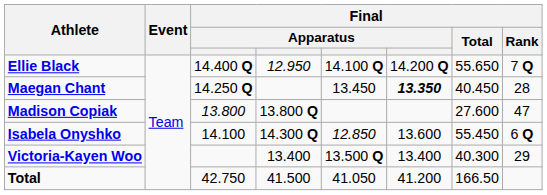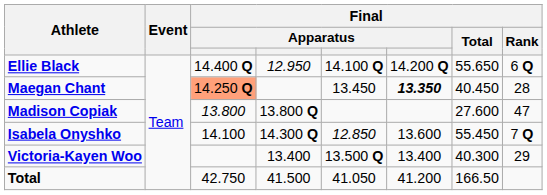 <table class="wikitable" style="font-size:90%">
 <tr>
 <th rowspan=3>Athlete</th>
 <th rowspan=3>Event</th>
 <th colspan=6>Final</th>
 </tr>
 <tr style="font-size:95%">
 <th colspan=4>Apparatus</th>
 <th rowspan=2>Total</th>
 <th rowspan=2>Rank</th>
 </tr>
 <tr style="font-size:95%">
 <th></th>
 <th></th>
 <th></th>
 <th></th>
 </tr>
 <tr align=center>
 <td align=left><strong><a href='#'>Ellie Black</a></strong></td>
 <td style="text-align:left;" rowspan="6"><a href='#'>Team</a></td>
 <td>14.400 <strong>Q</strong></td>
 <td><em>12.950</em></td>
 <td>14.100 <strong>Q</strong></td>
 <td>14.200 <strong>Q</strong></td>
 <td>55.650</td>
-<td>7 <strong>Q</strong></td>
+<td>6 <strong>Q</strong></td>
 </tr>
 <tr align=center>
 <td align=left><strong><a href='#'>Maegan Chant</a></strong></td>
-<td>14.250 <strong>Q</strong></td>
+<td style="background: lightsalmon;">14.250 <strong>Q</strong></td>
 <td></td>
 <td>13.450</td>
 <td><strong><em>13.350</em></strong></td>
 <td>40.450</td>
 <td>28</td>
 </tr>
 <tr align=center>
 <td align=left><strong><a href='#'>Madison Copiak</a></strong></td>
 <td><em>13.800</em></td>
 <td>13.800 <strong>Q</strong></td>
 <td></td>
 <td></td>
 <td>27.600</td>
 <td>47</td>
 </tr>
 <tr align=center>
 <td align=left><strong><a href='#'>Isabela Onyshko</a></strong></td>
 <td>14.100</td>
 <td>14.300 <strong>Q</strong></td>
 <td><em>12.850</em></td>
 <td>13.600</td>
 <td>55.450</td>
-<td>6 <strong>Q</strong></td>
+<td>7 <strong>Q</strong></td>
 </tr>
 <tr align=center>
 <td align=left><strong><a href='#'>Victoria-Kayen Woo</a></strong></td>
 <td></td>
 <td>13.400</td>
 <td>13.500 <strong>Q</strong></td>
 <td>13.400</td>
 <td>40.300</td>
 <td>29</td>
 </tr>
 <tr align=center>
 <td align=left><strong>Total</strong></td>
 <td>42.750</td>
 <td>41.500</td>
 <td>41.050</td>
 <td>41.200</td>
 <td>166.50</td>
 <td></td>
 </tr>
 </table>
